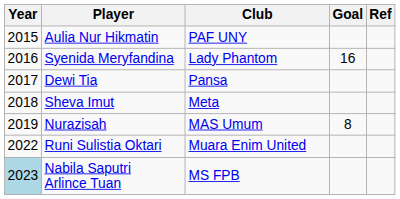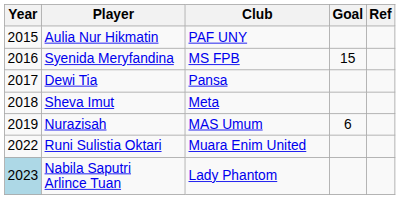 <table class="wikitable">
 <tr>
 <th>Year</th>
 <th width=160>Player</th>
 <th width=160>Club</th>
 <th>Goal</th>
 <th>Ref</th>
 </tr>
 <tr>
 <td>2015</td>
 <td><a href='#'>Aulia Nur Hikmatin</a></td>
 <td><a href='#'>PAF UNY</a></td>
 <td></td>
 <td></td>
 </tr>
 <tr>
 <td>2016</td>
 <td><a href='#'>Syenida Meryfandina</a></td>
-<td><a href='#'>Lady Phantom</a></td>
-<td align="center">16</td>
+<td><a href='#'>MS FPB</a></td>
+<td align="center">15</td>
 <td></td>
 </tr>
 <tr>
 <td>2017</td>
 <td><a href='#'>Dewi Tia</a></td>
 <td><a href='#'>Pansa</a></td>
 <td></td>
 <td></td>
 </tr>
 <tr>
 <td>2018</td>
 <td><a href='#'>Sheva Imut</a></td>
 <td><a href='#'>Meta</a></td>
 <td></td>
 <td></td>
 </tr>
 <tr>
 <td>2019</td>
 <td><a href='#'>Nurazisah</a></td>
 <td><a href='#'>MAS Umum</a></td>
-<td align="center">8</td>
+<td align="center">6</td>
 <td></td>
 </tr>
 <tr>
 <td>2022</td>
 <td><a href='#'>Runi Sulistia Oktari</a></td>
 <td><a href='#'>Muara Enim United</a></td>
 <td></td>
 <td></td>
 </tr>
 <tr>
 <td style="background: lightblue;">2023</td>
 <td><a href='#'>Nabila Saputri</a><br><a href='#'>Arlince Tuan</a></td>
-<td><a href='#'>MS FPB</a></td>
+<td><a href='#'>Lady Phantom</a></td>
 <td></td>
 <td></td>
 </tr>
 </table>
